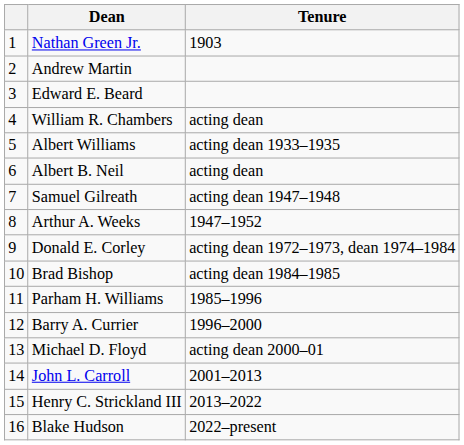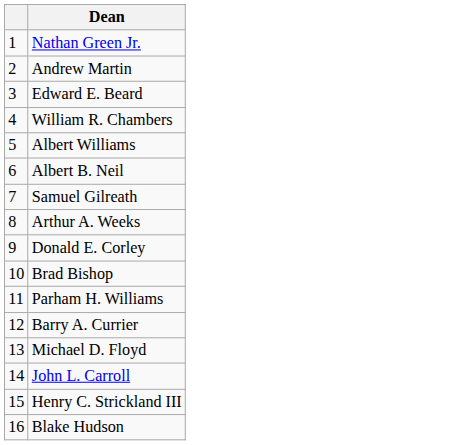 <table class="wikitable" border="1">
 <tr>
 <th></th>
 <th>Dean</th>
-<th>Tenure</th>
 </tr>
 <tr>
 <td>1</td>
 <td><a href='#'>Nathan Green Jr.</a></td>
-<td>1903</td>
 </tr>
 <tr>
 <td>2</td>
 <td>Andrew Martin</td>
-<td></td>
 </tr>
 <tr>
 <td>3</td>
 <td>Edward E. Beard</td>
-<td></td>
 </tr>
 <tr>
 <td>4</td>
 <td>William R. Chambers</td>
-<td>acting dean</td>
 </tr>
 <tr>
 <td>5</td>
 <td>Albert Williams</td>
-<td>acting dean 1933–1935</td>
 </tr>
 <tr>
 <td>6</td>
 <td>Albert B. Neil</td>
-<td>acting dean</td>
 </tr>
 <tr>
 <td>7</td>
 <td>Samuel Gilreath</td>
-<td>acting dean 1947–1948</td>
 </tr>
 <tr>
 <td>8</td>
 <td>Arthur A. Weeks</td>
-<td>1947–1952</td>
 </tr>
 <tr>
 <td>9</td>
 <td>Donald E. Corley</td>
-<td>acting dean 1972–1973, dean 1974–1984</td>
 </tr>
 <tr>
 <td>10</td>
 <td>Brad Bishop</td>
-<td>acting dean 1984–1985</td>
 </tr>
 <tr>
 <td>11</td>
 <td>Parham H. Williams</td>
-<td>1985–1996</td>
 </tr>
 <tr>
 <td>12</td>
 <td>Barry A. Currier</td>
-<td>1996–2000</td>
 </tr>
 <tr>
 <td>13</td>
 <td>Michael D. Floyd</td>
-<td>acting dean 2000–01</td>
 </tr>
 <tr>
 <td>14</td>
 <td><a href='#'>John L. Carroll</a></td>
-<td>2001–2013</td>
 </tr>
 <tr>
 <td>15</td>
 <td>Henry C. Strickland III</td>
-<td>2013–2022</td>
 </tr>
 <tr>
 <td>16</td>
 <td>Blake Hudson</td>
-<td>2022–present</td>
 </tr>
 </table>
